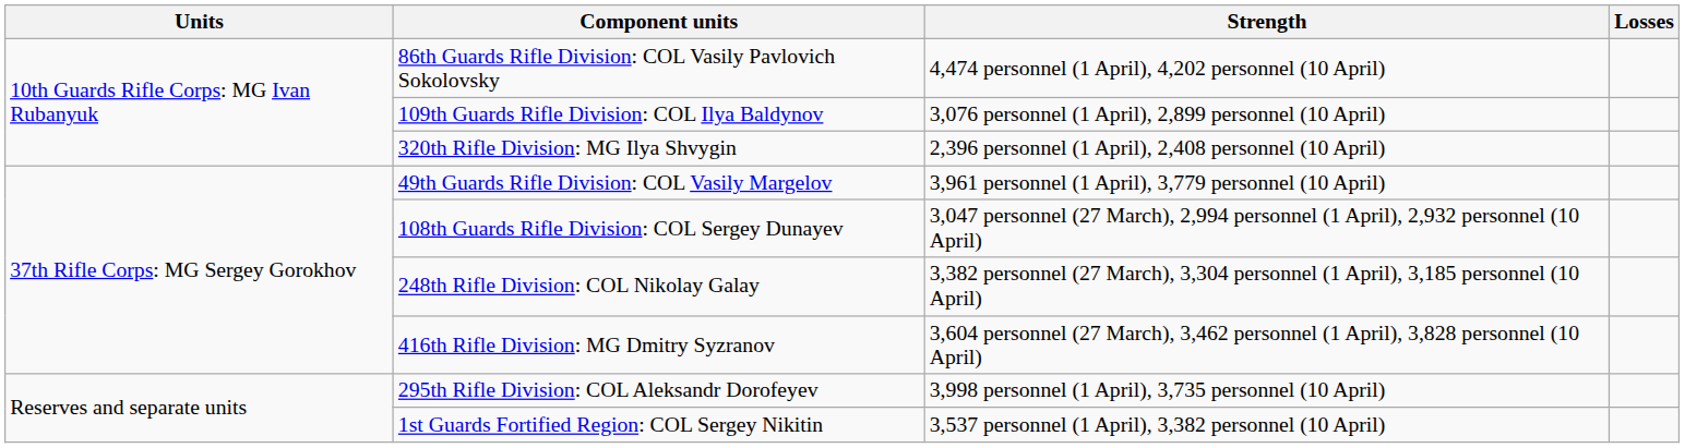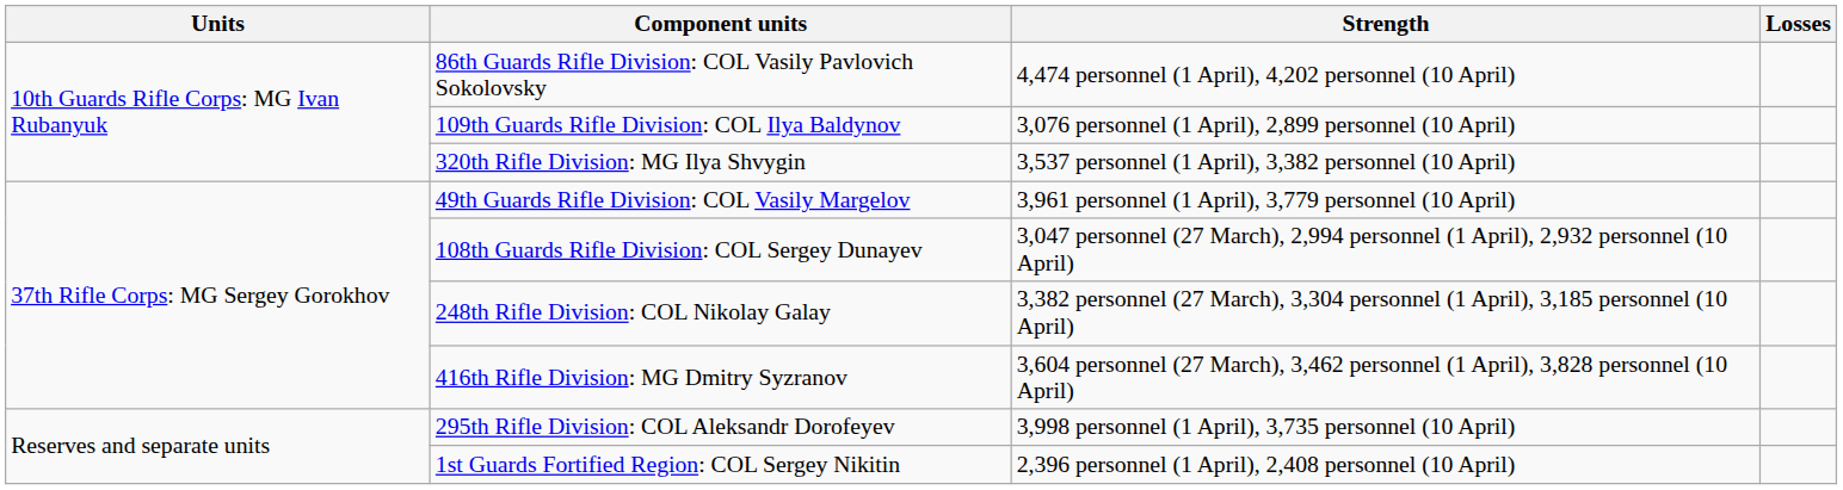 <table class="wikitable">
 <tr>
 <th>Units</th>
 <th>Component units</th>
 <th>Strength</th>
 <th>Losses</th>
 </tr>
 <tr>
 <td rowspan="3"><a href='#'>10th Guards Rifle Corps</a>: MG <a href='#'>Ivan Rubanyuk</a></td>
 <td><a href='#'>86th Guards Rifle Division</a>: COL Vasily Pavlovich Sokolovsky</td>
 <td>4,474 personnel (1 April), 4,202 personnel (10 April)</td>
 <td></td>
 </tr>
 <tr>
 <td><a href='#'>109th Guards Rifle Division</a>: COL <a href='#'>Ilya Baldynov</a></td>
 <td>3,076 personnel (1 April), 2,899 personnel (10 April)</td>
 <td></td>
 </tr>
 <tr>
 <td><a href='#'>320th Rifle Division</a>: MG Ilya Shvygin</td>
-<td>2,396 personnel (1 April), 2,408 personnel (10 April)</td>
+<td>3,537 personnel (1 April), 3,382 personnel (10 April)</td>
 <td></td>
 </tr>
 <tr>
 <td rowspan="4"><a href='#'>37th Rifle Corps</a>: MG Sergey Gorokhov</td>
 <td><a href='#'>49th Guards Rifle Division</a>: COL <a href='#'>Vasily Margelov</a></td>
 <td>3,961 personnel (1 April), 3,779 personnel (10 April)</td>
 <td></td>
 </tr>
 <tr>
 <td><a href='#'>108th Guards Rifle Division</a>: COL Sergey Dunayev</td>
 <td>3,047 personnel (27 March), 2,994 personnel (1 April), 2,932 personnel (10 April)</td>
 <td></td>
 </tr>
 <tr>
 <td><a href='#'>248th Rifle Division</a>: COL Nikolay Galay</td>
 <td>3,382 personnel (27 March), 3,304 personnel (1 April), 3,185 personnel (10 April)</td>
 <td></td>
 </tr>
 <tr>
 <td><a href='#'>416th Rifle Division</a>: MG Dmitry Syzranov</td>
 <td>3,604 personnel (27 March), 3,462 personnel (1 April), 3,828 personnel (10 April)</td>
 <td></td>
 </tr>
 <tr>
 <td rowspan="2">Reserves and separate units</td>
 <td><a href='#'>295th Rifle Division</a>: COL Aleksandr Dorofeyev</td>
 <td>3,998 personnel (1 April), 3,735 personnel (10 April)</td>
 <td></td>
 </tr>
 <tr>
 <td><a href='#'>1st Guards Fortified Region</a>: COL Sergey Nikitin</td>
-<td>3,537 personnel (1 April), 3,382 personnel (10 April)</td>
+<td>2,396 personnel (1 April), 2,408 personnel (10 April)</td>
 <td></td>
 </tr>
 </table>
